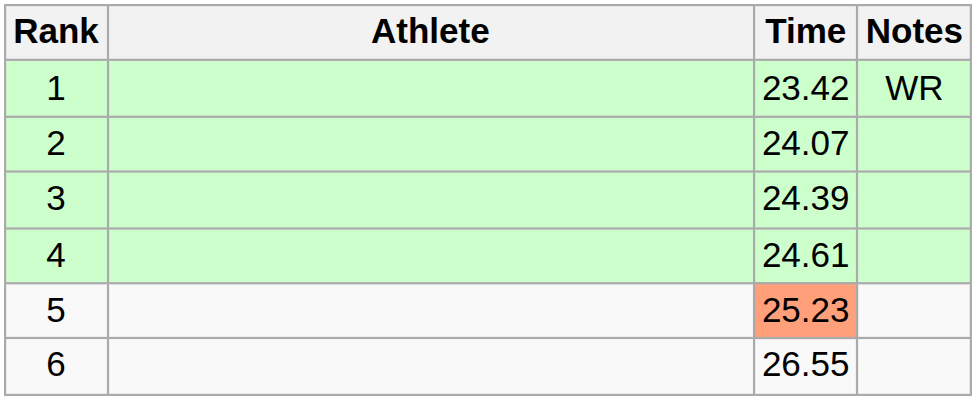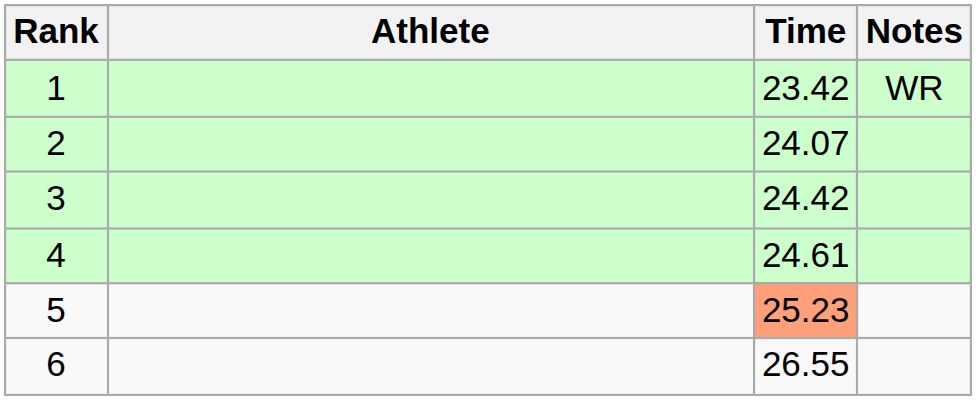 <table class="wikitable" style="text-align:center">
 <tr>
 <th>Rank</th>
 <th Style="width:18em">Athlete</th>
 <th>Time</th>
 <th>Notes</th>
 </tr>
 <tr style="background:#cfc">
 <td>1</td>
 <td style="text-align:left"></td>
 <td>23.42</td>
 <td>WR</td>
 </tr>
 <tr style="background:#cfc">
 <td>2</td>
 <td style="text-align:left"></td>
 <td>24.07</td>
 <td></td>
 </tr>
 <tr style="background:#cfc">
 <td>3</td>
 <td style="text-align:left"></td>
-<td>24.39</td>
+<td>24.42</td>
 <td></td>
 </tr>
 <tr style="background:#cfc">
 <td>4</td>
 <td style="text-align:left"></td>
 <td>24.61</td>
 <td></td>
 </tr>
 <tr>
 <td>5</td>
 <td style="text-align:left"></td>
 <td style="background: lightsalmon;">25.23</td>
 <td></td>
 </tr>
 <tr>
 <td>6</td>
 <td style="text-align:left"></td>
 <td>26.55</td>
 <td></td>
 </tr>
 </table>
